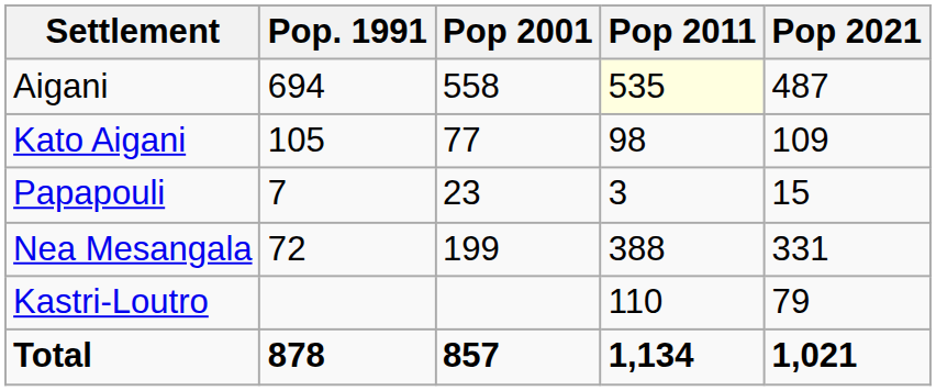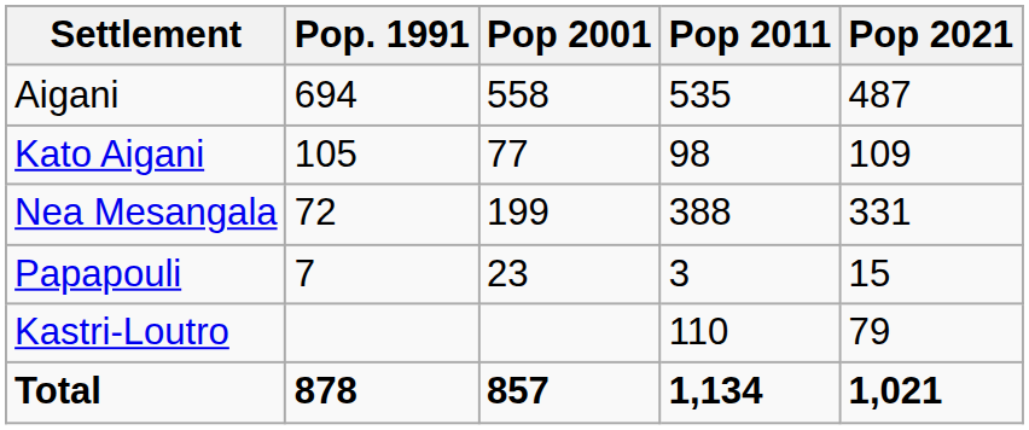 <table class="wikitable sortable">
 <tr>
 <th>Settlement</th>
 <th>Pop. 1991</th>
 <th>Pop 2001</th>
 <th>Pop 2011</th>
 <th>Pop 2021</th>
 </tr>
 <tr>
 <td>Aigani</td>
 <td>694</td>
 <td>558</td>
-<td style="background: lightyellow;">535</td>
+<td>535</td>
 <td>487</td>
 </tr>
 <tr>
 <td><a href='#'>Kato Aigani</a></td>
 <td>105</td>
 <td>77</td>
 <td>98</td>
 <td>109</td>
 </tr>
 <tr>
+<td><a href='#'>Nea Mesangala</a></td>
+<td>72</td>
+<td>199</td>
+<td>388</td>
+<td>331</td>
+</tr>
+<tr>
 <td><a href='#'>Papapouli</a></td>
 <td>7</td>
 <td>23</td>
 <td>3</td>
 <td>15</td>
-</tr>
-<tr>
-<td><a href='#'>Nea Mesangala</a></td>
-<td>72</td>
-<td>199</td>
-<td>388</td>
-<td>331</td>
 </tr>
 <tr>
 <td><a href='#'>Kastri-Loutro</a></td>
 <td></td>
 <td></td>
 <td>110</td>
 <td>79</td>
 </tr>
 <tr>
 <td><strong>Total</strong></td>
 <td><strong>878</strong></td>
 <td><strong>857</strong></td>
 <td><strong>1,134</strong></td>
 <td><strong>1,021</strong></td>
 </tr>
 </table>
